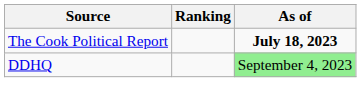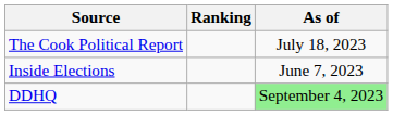 <table class="wikitable" style="text-align:center">
 <tr>
 <th>Source</th>
 <th>Ranking</th>
 <th>As of</th>
 </tr>
 <tr>
 <td align=left><a href='#'>The Cook Political Report</a></td>
 <td></td>
-<td><strong>July 18, 2023</strong></td>
+<td>July 18, 2023</td>
+</tr>
+<tr>
+<td align=left><a href='#'>Inside Elections</a></td>
+<td></td>
+<td>June 7, 2023</td>
 </tr>
 <tr>
 <td align=left><a href='#'>DDHQ</a></td>
 <td></td>
 <td style="background: lightgreen;">September 4, 2023</td>
 </tr>
 </table>
